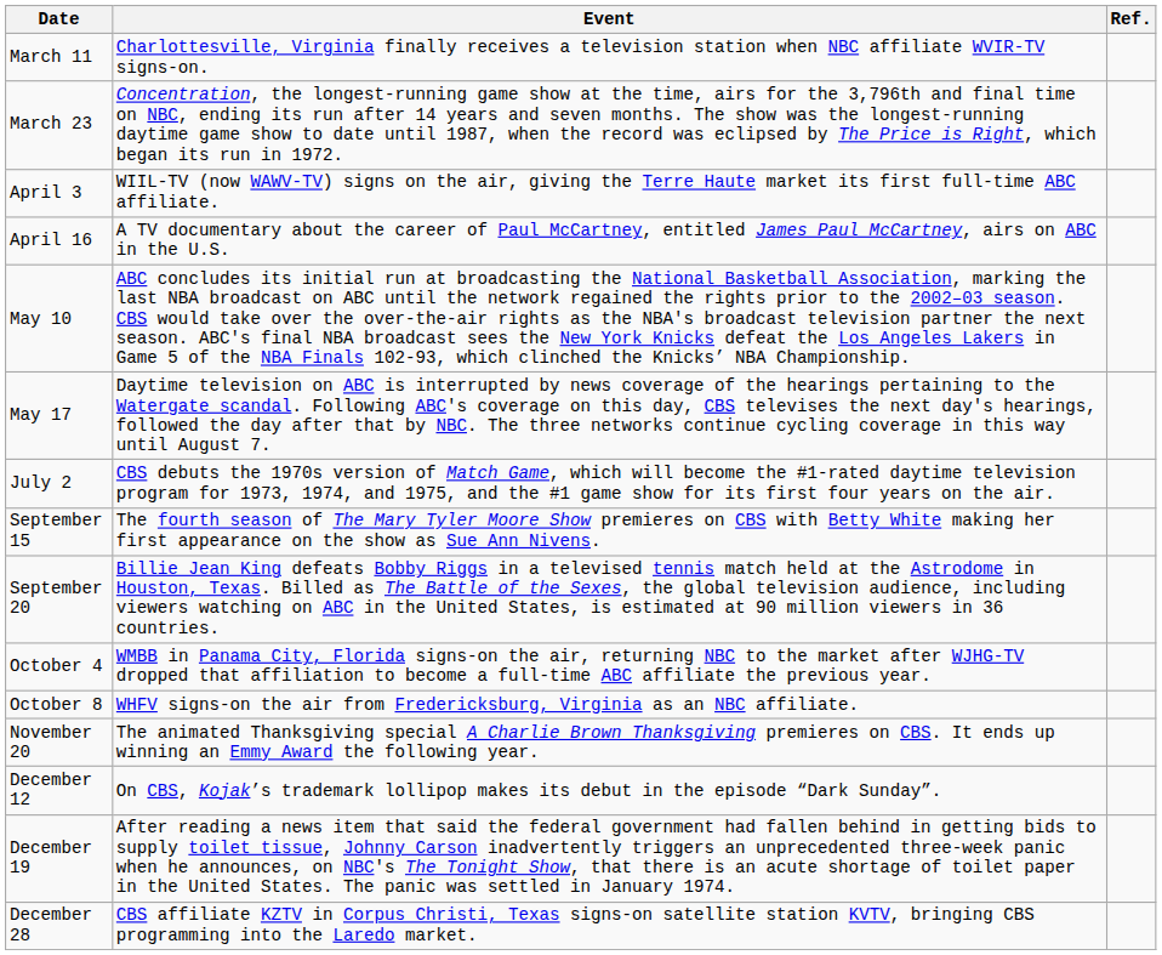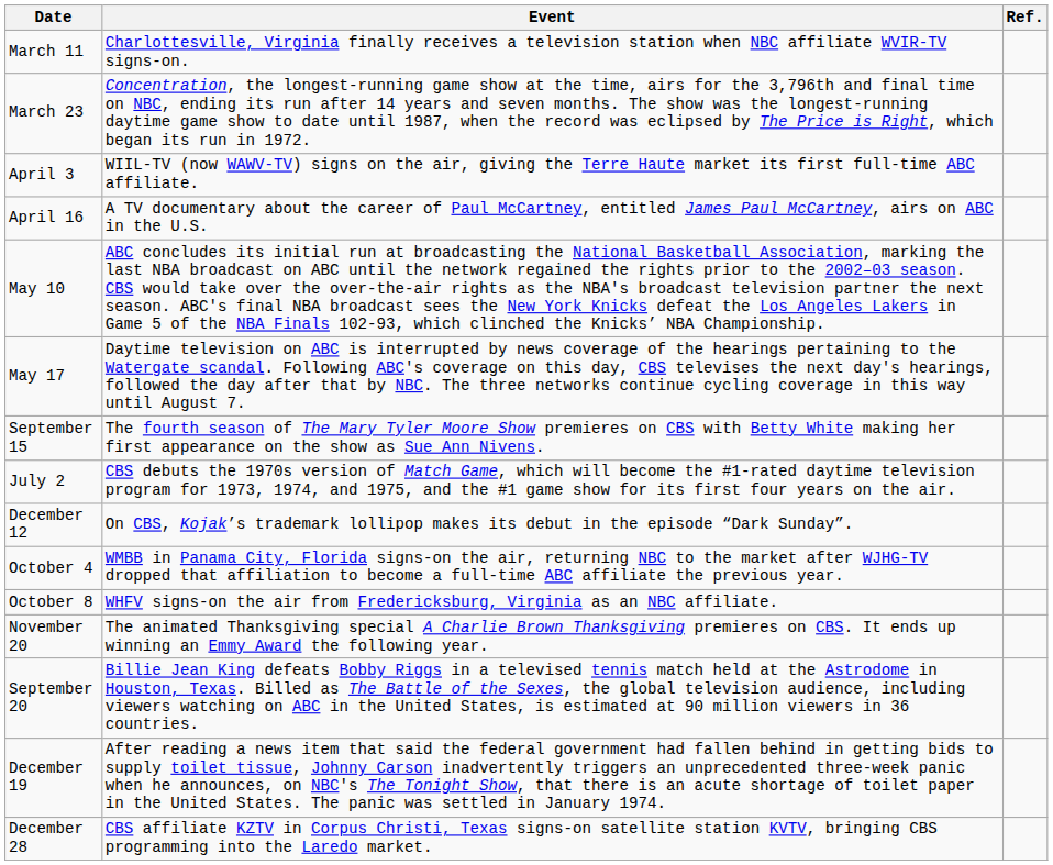 <table class="wikitable sortable">
 <tr>
 <th>Date</th>
 <th>Event</th>
 <th>Ref.</th>
 </tr>
 <tr>
 <td>March 11</td>
 <td><a href='#'>Charlottesville, Virginia</a> finally receives a television station when <a href='#'>NBC</a> affiliate <a href='#'>WVIR-TV</a> signs-on.</td>
 <td></td>
 </tr>
 <tr>
 <td>March 23</td>
 <td><em><a href='#'>Concentration</a></em>, the longest-running game show at the time, airs for the 3,796th and final time on <a href='#'>NBC</a>, ending its run after 14 years and seven months. The show was the longest-running daytime game show to date until 1987, when the record was eclipsed by <em><a href='#'>The Price is Right</a></em>, which began its run in 1972.</td>
 <td></td>
 </tr>
 <tr>
 <td>April 3</td>
 <td>WIIL-TV (now <a href='#'>WAWV-TV</a>) signs on the air, giving the <a href='#'>Terre Haute</a> market its first full-time <a href='#'>ABC</a> affiliate.</td>
 <td></td>
 </tr>
 <tr>
 <td>April 16</td>
 <td>A TV documentary about the career of <a href='#'>Paul McCartney</a>, entitled <em><a href='#'>James Paul McCartney</a></em>, airs on <a href='#'>ABC</a> in the U.S.</td>
 <td></td>
 </tr>
 <tr>
 <td>May 10</td>
 <td><a href='#'>ABC</a> concludes its initial run at broadcasting the <a href='#'>National Basketball Association</a>, marking the last NBA broadcast on ABC until the network regained the rights prior to the <a href='#'>2002–03 season</a>. <a href='#'>CBS</a> would take over the over-the-air rights as the NBA's broadcast television partner the next season. ABC's final NBA broadcast sees the <a href='#'>New York Knicks</a> defeat the <a href='#'>Los Angeles Lakers</a> in Game 5 of the <a href='#'>NBA Finals</a> 102-93, which clinched the Knicks’ NBA Championship.</td>
 <td></td>
 </tr>
 <tr>
 <td>May 17</td>
 <td>Daytime television on <a href='#'>ABC</a> is interrupted by news coverage of the hearings pertaining to the <a href='#'>Watergate scandal</a>. Following <a href='#'>ABC</a>'s coverage on this day, <a href='#'>CBS</a> televises the next day's hearings, followed the day after that by <a href='#'>NBC</a>. The three networks continue cycling coverage in this way until August 7.</td>
 <td></td>
 </tr>
 <tr>
+<td>September 15</td>
+<td>The <a href='#'>fourth season</a> of <em><a href='#'>The Mary Tyler Moore Show</a></em> premieres on <a href='#'>CBS</a> with <a href='#'>Betty White</a> making her first appearance on the show as <a href='#'>Sue Ann Nivens</a>.</td>
+<td></td>
+</tr>
+<tr>
 <td>July 2</td>
 <td><a href='#'>CBS</a> debuts the 1970s version of <em><a href='#'>Match Game</a></em>, which will become the #1-rated daytime television program for 1973, 1974, and 1975, and the #1 game show for its first four years on the air.</td>
 <td></td>
 </tr>
 <tr>
-<td>September 15</td>
-<td>The <a href='#'>fourth season</a> of <em><a href='#'>The Mary Tyler Moore Show</a></em> premieres on <a href='#'>CBS</a> with <a href='#'>Betty White</a> making her first appearance on the show as <a href='#'>Sue Ann Nivens</a>.</td>
-<td></td>
-</tr>
-<tr>
-<td>September 20</td>
-<td><a href='#'>Billie Jean King</a> defeats <a href='#'>Bobby Riggs</a> in a televised <a href='#'>tennis</a> match held at the <a href='#'>Astrodome</a> in <a href='#'>Houston, Texas</a>. Billed as <em><a href='#'>The Battle of the Sexes</a></em>, the global television audience, including viewers watching on <a href='#'>ABC</a> in the United States, is estimated at 90 million viewers in 36 countries.</td>
+<td>December 12</td>
+<td>On <a href='#'>CBS</a>, <em><a href='#'>Kojak</a></em>’s trademark lollipop makes its debut in the episode “Dark Sunday”.</td>
 <td></td>
 </tr>
 <tr>
 <td>October 4</td>
 <td><a href='#'>WMBB</a> in <a href='#'>Panama City, Florida</a> signs-on the air, returning <a href='#'>NBC</a> to the market after <a href='#'>WJHG-TV</a> dropped that affiliation to become a full-time <a href='#'>ABC</a> affiliate the previous year.</td>
 <td></td>
 </tr>
 <tr>
 <td>October 8</td>
 <td><a href='#'>WHFV</a> signs-on the air from <a href='#'>Fredericksburg, Virginia</a> as an <a href='#'>NBC</a> affiliate.</td>
 <td></td>
 </tr>
 <tr>
 <td>November 20</td>
 <td>The animated Thanksgiving special <em><a href='#'>A Charlie Brown Thanksgiving</a></em> premieres on <a href='#'>CBS</a>. It ends up winning an <a href='#'>Emmy Award</a> the following year.</td>
 <td></td>
 </tr>
 <tr>
-<td>December 12</td>
-<td>On <a href='#'>CBS</a>, <em><a href='#'>Kojak</a></em>’s trademark lollipop makes its debut in the episode “Dark Sunday”.</td>
+<td>September 20</td>
+<td><a href='#'>Billie Jean King</a> defeats <a href='#'>Bobby Riggs</a> in a televised <a href='#'>tennis</a> match held at the <a href='#'>Astrodome</a> in <a href='#'>Houston, Texas</a>. Billed as <em><a href='#'>The Battle of the Sexes</a></em>, the global television audience, including viewers watching on <a href='#'>ABC</a> in the United States, is estimated at 90 million viewers in 36 countries.</td>
 <td></td>
 </tr>
 <tr>
 <td>December 19</td>
 <td>After reading a news item that said the federal government had fallen behind in getting bids to supply <a href='#'>toilet tissue</a>, <a href='#'>Johnny Carson</a> inadvertently triggers an unprecedented three-week panic when he announces, on <a href='#'>NBC</a>'s <em><a href='#'>The Tonight Show</a></em>, that there is an acute shortage of toilet paper in the United States. The panic was settled in January 1974.</td>
 <td></td>
 </tr>
 <tr>
 <td>December 28</td>
 <td><a href='#'>CBS</a> affiliate <a href='#'>KZTV</a> in <a href='#'>Corpus Christi, Texas</a> signs-on satellite station <a href='#'>KVTV</a>, bringing CBS programming into the <a href='#'>Laredo</a> market.</td>
 <td></td>
 </tr>
 <tr>
 </tr>
 </table>
